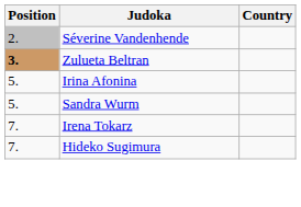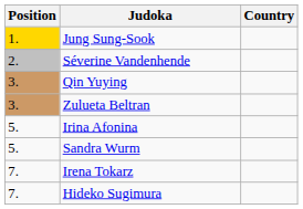 <table class=wikitable>
 <tr>
 <th width=10>Position</th>
 <th width=200>Judoka</th>
 <th width=10>Country</th>
 </tr>
 <tr>
+<td bgcolor=gold>1.</td>
+<td><a href='#'>Jung Sung-Sook</a></td>
+<td></td>
+</tr>
+<tr>
 <td bgcolor="silver">2.</td>
 <td><a href='#'>Séverine Vandenhende</a></td>
 <td></td>
 </tr>
 <tr>
-<td bgcolor="CC9966"><strong>3.</strong></td>
+<td bgcolor="CC9966">3.</td>
+<td><a href='#'>Qin Yuying</a></td>
+<td></td>
+</tr>
+<tr>
+<td bgcolor="CC9966">3.</td>
 <td><a href='#'>Zulueta Beltran</a></td>
 <td></td>
 </tr>
 <tr>
 <td>5.</td>
 <td><a href='#'>Irina Afonina</a></td>
 <td></td>
 </tr>
 <tr>
 <td>5.</td>
 <td><a href='#'>Sandra Wurm</a></td>
 <td></td>
 </tr>
 <tr>
 <td>7.</td>
 <td><a href='#'>Irena Tokarz</a></td>
 <td></td>
 </tr>
 <tr>
 <td>7.</td>
 <td><a href='#'>Hideko Sugimura</a></td>
 <td></td>
 </tr>
 </table>
